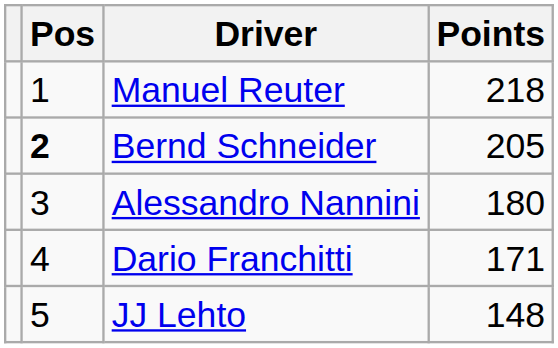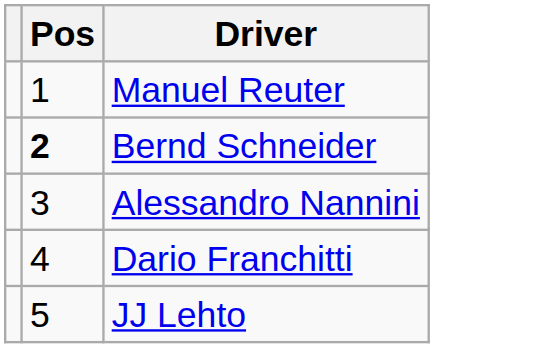 <table class="wikitable" style="font-size: 95%;">
 <tr>
 <th></th>
 <th>Pos</th>
 <th>Driver</th>
-<th>Points</th>
 </tr>
 <tr>
 <td align="left"></td>
 <td>1</td>
 <td> <a href='#'>Manuel Reuter</a></td>
-<td align="right">218</td>
 </tr>
 <tr>
 <td align="left"></td>
 <td><strong>2</strong></td>
 <td> <a href='#'>Bernd Schneider</a></td>
-<td align="right">205</td>
 </tr>
 <tr>
 <td align="left"></td>
 <td>3</td>
 <td> <a href='#'>Alessandro Nannini</a></td>
-<td align="right">180</td>
 </tr>
 <tr>
 <td align="left"></td>
 <td>4</td>
 <td> <a href='#'>Dario Franchitti</a></td>
-<td align="right">171</td>
 </tr>
 <tr>
 <td align="left"></td>
 <td>5</td>
 <td> <a href='#'>JJ Lehto</a></td>
-<td align="right">148</td>
 </tr>
 </table>
